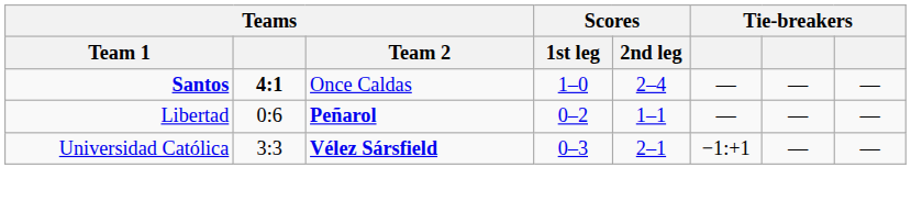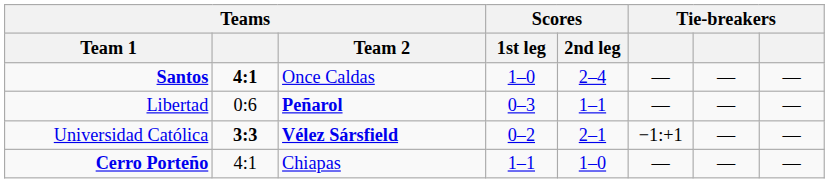 <table class="wikitable" style="text-align:center;">
 <tr>
 <th colspan=3>Teams</th>
 <th colspan=2>Scores</th>
 <th colspan=3>Tie-breakers</th>
 </tr>
 <tr>
 <th width="175">Team 1</th>
 <th width="50"></th>
 <th width="175">Team 2</th>
 <th width="55">1st leg</th>
 <th width="55">2nd leg</th>
 <th width="50"></th>
 <th width="50"></th>
 <th width="50"></th>
 </tr>
 <tr>
 <td align=right><strong><a href='#'>Santos</a></strong> </td>
 <td><strong>4:1</strong></td>
 <td align=left> <a href='#'>Once Caldas</a></td>
 <td><a href='#'>1–0</a></td>
 <td><a href='#'>2–4</a></td>
 <td>—</td>
 <td>—</td>
 <td>—</td>
 </tr>
 <tr>
 <td align=right><a href='#'>Libertad</a> </td>
 <td>0:6</td>
 <td align=left> <strong><a href='#'>Peñarol</a></strong></td>
-<td><a href='#'>0–2</a></td>
+<td><a href='#'>0–3</a></td>
 <td><a href='#'>1–1</a></td>
 <td>—</td>
 <td>—</td>
 <td>—</td>
 </tr>
 <tr>
 <td align=right><a href='#'>Universidad Católica</a> </td>
-<td>3:3</td>
+<td><strong>3:3</strong></td>
 <td align=left> <strong><a href='#'>Vélez Sársfield</a></strong></td>
-<td><a href='#'>0–3</a></td>
+<td><a href='#'>0–2</a></td>
 <td><a href='#'>2–1</a></td>
 <td>−1:+1</td>
 <td>—</td>
 <td>—</td>
 </tr>
+<tr>
+<td align=right><strong><a href='#'>Cerro Porteño</a></strong> </td>
+<td>4:1</td>
+<td align=left> <a href='#'>Chiapas</a></td>
+<td><a href='#'>1–1</a></td>
+<td><a href='#'>1–0</a></td>
+<td>—</td>
+<td>—</td>
+<td>—</td>
+</tr>
 </table>
